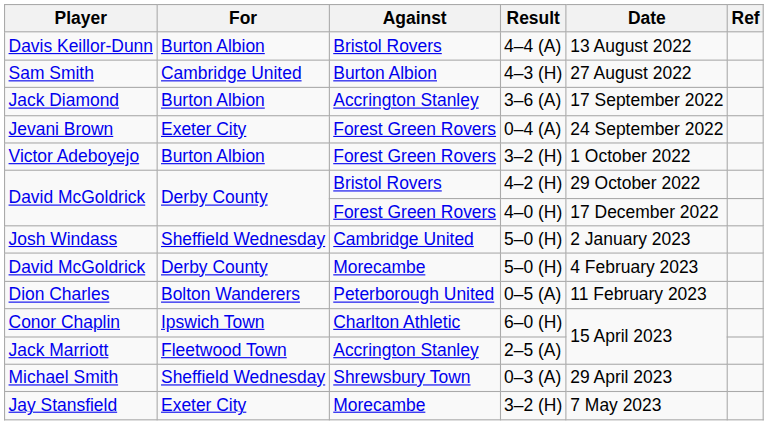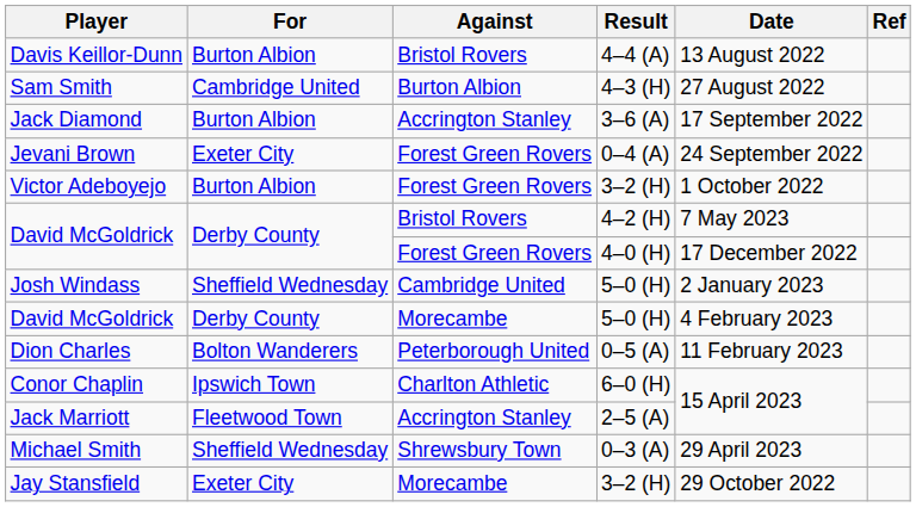 <table class="wikitable">
 <tr>
 <th>Player</th>
 <th>For</th>
 <th>Against</th>
 <th>Result</th>
 <th>Date</th>
 <th>Ref</th>
 </tr>
 <tr>
 <td> <a href='#'>Davis Keillor-Dunn</a></td>
 <td><a href='#'>Burton Albion</a></td>
 <td><a href='#'>Bristol Rovers</a></td>
 <td>4–4 (A)</td>
 <td>13 August 2022</td>
 <td></td>
 </tr>
 <tr>
 <td> <a href='#'>Sam Smith</a></td>
 <td><a href='#'>Cambridge United</a></td>
 <td><a href='#'>Burton Albion</a></td>
 <td>4–3 (H)</td>
 <td>27 August 2022</td>
 <td></td>
 </tr>
 <tr>
 <td> <a href='#'>Jack Diamond</a></td>
 <td><a href='#'>Burton Albion</a></td>
 <td><a href='#'>Accrington Stanley</a></td>
 <td>3–6 (A)</td>
 <td>17 September 2022</td>
 <td></td>
 </tr>
 <tr>
 <td> <a href='#'>Jevani Brown</a></td>
 <td><a href='#'>Exeter City</a></td>
 <td><a href='#'>Forest Green Rovers</a></td>
 <td>0–4 (A)</td>
 <td>24 September 2022</td>
 <td></td>
 </tr>
 <tr>
 <td> <a href='#'>Victor Adeboyejo</a></td>
 <td><a href='#'>Burton Albion</a></td>
 <td><a href='#'>Forest Green Rovers</a></td>
 <td>3–2 (H)</td>
 <td>1 October 2022</td>
 <td></td>
 </tr>
 <tr>
 <td rowspan="2"> <a href='#'>David McGoldrick</a></td>
 <td rowspan="2"><a href='#'>Derby County</a></td>
 <td><a href='#'>Bristol Rovers</a></td>
 <td>4–2 (H)</td>
-<td>29 October 2022</td>
+<td>7 May 2023</td>
 <td></td>
 </tr>
 <tr>
 <td><a href='#'>Forest Green Rovers</a></td>
 <td>4–0 (H)</td>
 <td>17 December 2022</td>
 <td></td>
 </tr>
 <tr>
 <td> <a href='#'>Josh Windass</a></td>
 <td><a href='#'>Sheffield Wednesday</a></td>
 <td><a href='#'>Cambridge United</a></td>
 <td>5–0 (H)</td>
 <td>2 January 2023</td>
 <td></td>
 </tr>
 <tr>
 <td> <a href='#'>David McGoldrick</a></td>
 <td><a href='#'>Derby County</a></td>
 <td><a href='#'>Morecambe</a></td>
 <td>5–0 (H)</td>
 <td>4 February 2023</td>
 <td></td>
 </tr>
 <tr>
 <td> <a href='#'>Dion Charles</a></td>
 <td><a href='#'>Bolton Wanderers</a></td>
 <td><a href='#'>Peterborough United</a></td>
 <td>0–5 (A)</td>
 <td>11 February 2023</td>
 <td></td>
 </tr>
 <tr>
 <td> <a href='#'>Conor Chaplin</a></td>
 <td><a href='#'>Ipswich Town</a></td>
 <td><a href='#'>Charlton Athletic</a></td>
 <td>6–0 (H)</td>
 <td rowspan="2">15 April 2023</td>
 <td></td>
 </tr>
 <tr>
 <td> <a href='#'>Jack Marriott</a></td>
 <td><a href='#'>Fleetwood Town</a></td>
 <td><a href='#'>Accrington Stanley</a></td>
 <td>2–5 (A)</td>
 <td></td>
 </tr>
 <tr>
 <td> <a href='#'>Michael Smith</a></td>
 <td><a href='#'>Sheffield Wednesday</a></td>
 <td><a href='#'>Shrewsbury Town</a></td>
 <td>0–3 (A)</td>
 <td>29 April 2023</td>
 <td></td>
 </tr>
 <tr>
 <td> <a href='#'>Jay Stansfield</a></td>
 <td><a href='#'>Exeter City</a></td>
 <td><a href='#'>Morecambe</a></td>
 <td>3–2 (H)</td>
-<td>7 May 2023</td>
+<td>29 October 2022</td>
 <td></td>
 </tr>
 </table>
